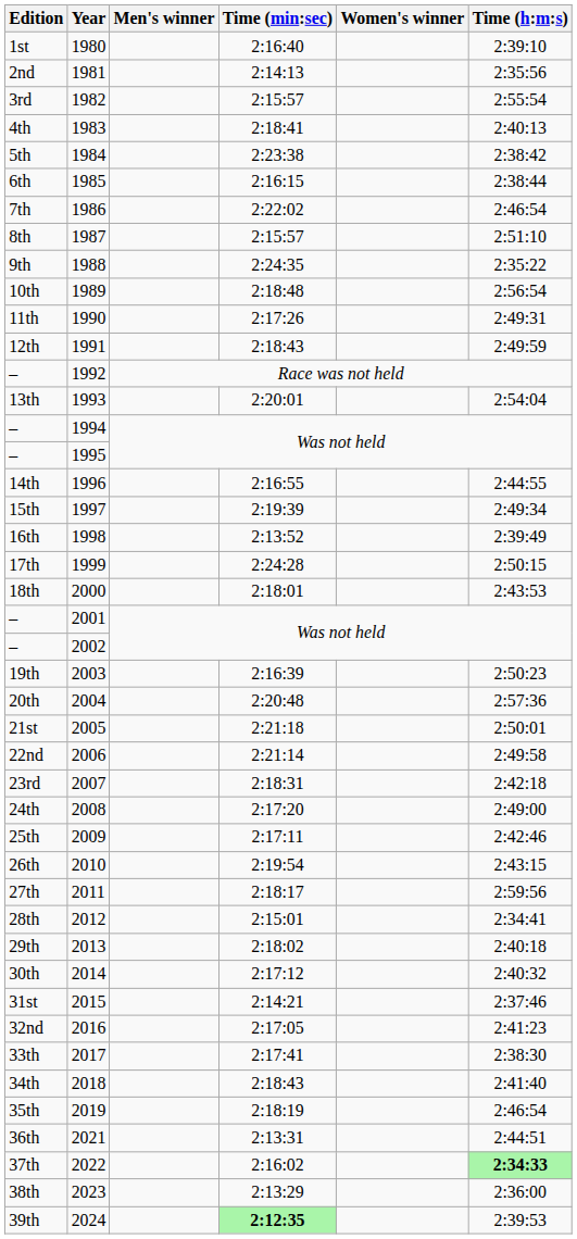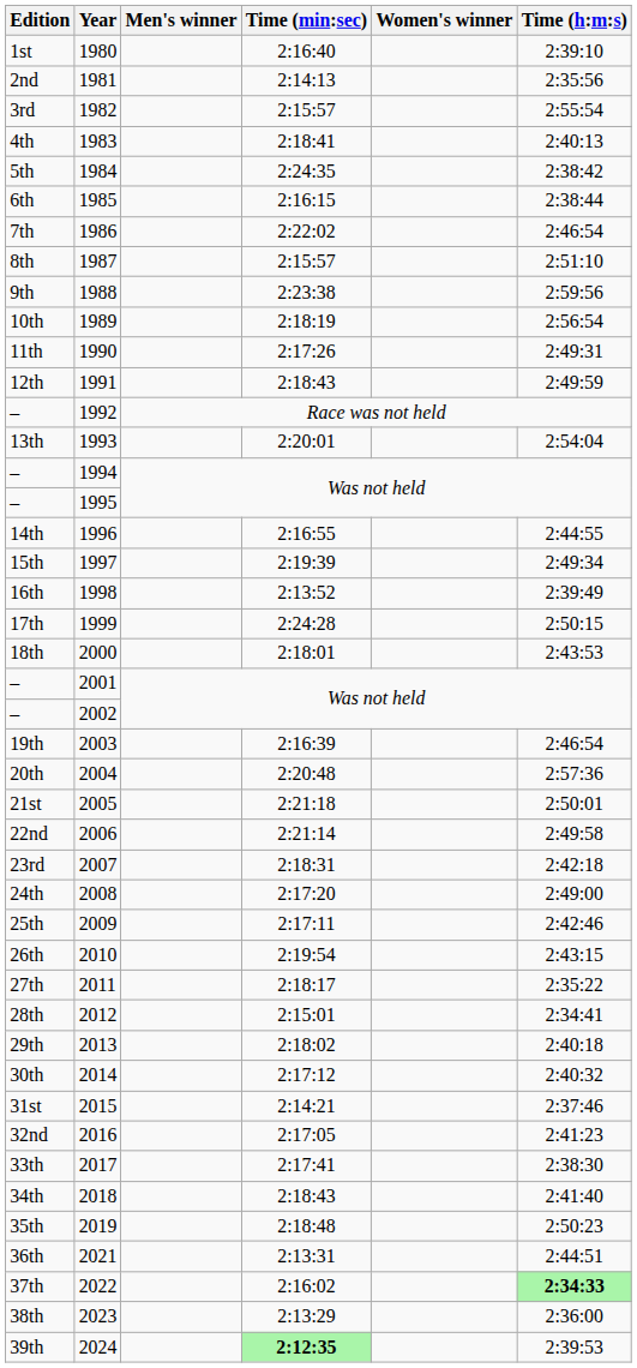 <table class="wikitable">
 <tr>
 <th>Edition</th>
 <th>Year</th>
 <th>Men's winner</th>
 <th>Time (<a href='#'>min</a>:<a href='#'>sec</a>)</th>
 <th>Women's winner</th>
 <th>Time  (<a href='#'>h</a>:<a href='#'>m</a>:<a href='#'>s</a>)</th>
 </tr>
 <tr>
 <td>1st</td>
 <td>1980</td>
 <td></td>
 <td align=center>2:16:40</td>
 <td></td>
 <td align=center>2:39:10</td>
 </tr>
 <tr>
 <td>2nd</td>
 <td>1981</td>
 <td></td>
 <td align=center>2:14:13</td>
 <td></td>
 <td align=center>2:35:56</td>
 </tr>
 <tr>
 <td>3rd</td>
 <td>1982</td>
 <td></td>
 <td align=center>2:15:57</td>
 <td></td>
 <td align=center>2:55:54</td>
 </tr>
 <tr>
 <td>4th</td>
 <td>1983</td>
 <td></td>
 <td align=center>2:18:41</td>
 <td></td>
 <td align=center>2:40:13</td>
 </tr>
 <tr>
 <td>5th</td>
 <td>1984</td>
 <td></td>
-<td align=center>2:23:38</td>
+<td align=center>2:24:35</td>
 <td></td>
 <td align=center>2:38:42</td>
 </tr>
 <tr>
 <td>6th</td>
 <td>1985</td>
 <td></td>
 <td align=center>2:16:15</td>
 <td></td>
 <td align=center>2:38:44</td>
 </tr>
 <tr>
 <td>7th</td>
 <td>1986</td>
 <td></td>
 <td align=center>2:22:02</td>
 <td></td>
 <td align=center>2:46:54</td>
 </tr>
 <tr>
 <td>8th</td>
 <td>1987</td>
 <td></td>
 <td align=center>2:15:57</td>
 <td></td>
 <td align=center>2:51:10</td>
 </tr>
 <tr>
 <td>9th</td>
 <td>1988</td>
 <td></td>
-<td align=center>2:24:35</td>
+<td align=center>2:23:38</td>
 <td></td>
-<td align=center>2:35:22</td>
+<td align=center>2:59:56</td>
 </tr>
 <tr>
 <td>10th</td>
 <td>1989</td>
 <td></td>
-<td align=center>2:18:48</td>
+<td align=center>2:18:19</td>
 <td></td>
 <td align=center>2:56:54</td>
 </tr>
 <tr>
 <td>11th</td>
 <td>1990</td>
 <td></td>
 <td align=center>2:17:26</td>
 <td></td>
 <td align=center>2:49:31</td>
 </tr>
 <tr>
 <td>12th</td>
 <td>1991</td>
 <td></td>
 <td align=center>2:18:43</td>
 <td></td>
 <td align=center>2:49:59</td>
 </tr>
 <tr>
 <td>–</td>
 <td>1992</td>
 <td align=center colspan=6><em>Race was not held</em></td>
 </tr>
 <tr>
 <td>13th</td>
 <td>1993</td>
 <td></td>
 <td align=center>2:20:01</td>
 <td></td>
 <td align=center>2:54:04</td>
 </tr>
 <tr>
 <td>–</td>
 <td>1994</td>
 <td align=center rowspan=2 colspan=6><em>Was not held</em></td>
 </tr>
 <tr>
 <td>–</td>
 <td>1995</td>
 </tr>
 <tr>
 <td>14th</td>
 <td>1996</td>
 <td></td>
 <td align=center>2:16:55</td>
 <td></td>
 <td align=center>2:44:55</td>
 </tr>
 <tr>
 <td>15th</td>
 <td>1997</td>
 <td></td>
 <td align=center>2:19:39</td>
 <td></td>
 <td align=center>2:49:34</td>
 </tr>
 <tr>
 <td>16th</td>
 <td>1998</td>
 <td></td>
 <td align=center>2:13:52</td>
 <td></td>
 <td align=center>2:39:49</td>
 </tr>
 <tr>
 <td>17th</td>
 <td>1999</td>
 <td></td>
 <td align=center>2:24:28</td>
 <td></td>
 <td align=center>2:50:15</td>
 </tr>
 <tr>
 <td>18th</td>
 <td>2000</td>
 <td></td>
 <td align=center>2:18:01</td>
 <td></td>
 <td align=center>2:43:53</td>
 </tr>
 <tr>
 <td>–</td>
 <td>2001</td>
 <td align=center rowspan=2 colspan=6><em>Was not held</em></td>
 </tr>
 <tr>
 <td>–</td>
 <td>2002</td>
 </tr>
 <tr>
 <td>19th</td>
 <td>2003</td>
 <td></td>
 <td align=center>2:16:39</td>
 <td></td>
-<td align=center>2:50:23</td>
+<td align=center>2:46:54</td>
 </tr>
 <tr>
 <td>20th</td>
 <td>2004</td>
 <td></td>
 <td align=center>2:20:48</td>
 <td></td>
 <td align=center>2:57:36</td>
 </tr>
 <tr>
 <td>21st</td>
 <td>2005</td>
 <td></td>
 <td align=center>2:21:18</td>
 <td></td>
 <td align=center>2:50:01</td>
 </tr>
 <tr>
 <td>22nd</td>
 <td>2006</td>
 <td></td>
 <td align=center>2:21:14</td>
 <td></td>
 <td align=center>2:49:58</td>
 </tr>
 <tr>
 <td>23rd</td>
 <td>2007</td>
 <td></td>
 <td align=center>2:18:31</td>
 <td></td>
 <td align=center>2:42:18</td>
 </tr>
 <tr>
 <td>24th</td>
 <td>2008</td>
 <td></td>
 <td align=center>2:17:20</td>
 <td></td>
 <td align=center>2:49:00</td>
 </tr>
 <tr>
 <td>25th</td>
 <td>2009</td>
 <td></td>
 <td align=center>2:17:11</td>
 <td></td>
 <td align=center>2:42:46</td>
 </tr>
 <tr>
 <td>26th</td>
 <td>2010</td>
 <td></td>
 <td align=center>2:19:54</td>
 <td></td>
 <td align=center>2:43:15</td>
 </tr>
 <tr>
 <td>27th</td>
 <td>2011</td>
 <td></td>
 <td align=center>2:18:17</td>
 <td></td>
-<td align=center>2:59:56</td>
+<td align=center>2:35:22</td>
 </tr>
 <tr>
 <td>28th</td>
 <td>2012</td>
 <td></td>
 <td align=center>2:15:01</td>
 <td></td>
 <td align=center>2:34:41</td>
 </tr>
 <tr>
 <td>29th</td>
 <td>2013</td>
 <td></td>
 <td align=center>2:18:02</td>
 <td></td>
 <td align=center>2:40:18</td>
 </tr>
 <tr>
 <td>30th</td>
 <td>2014</td>
 <td></td>
 <td align=center>2:17:12</td>
 <td></td>
 <td align=center>2:40:32</td>
 </tr>
 <tr>
 <td>31st</td>
 <td>2015</td>
 <td></td>
 <td align=center>2:14:21</td>
 <td></td>
 <td align=center>2:37:46</td>
 </tr>
 <tr>
 <td>32nd</td>
 <td>2016</td>
 <td></td>
 <td align=center>2:17:05</td>
 <td></td>
 <td align=center>2:41:23</td>
 </tr>
 <tr>
 <td>33th</td>
 <td>2017</td>
 <td></td>
 <td align=center>2:17:41</td>
 <td></td>
 <td align=center>2:38:30</td>
 </tr>
 <tr>
 <td>34th</td>
 <td>2018</td>
 <td></td>
 <td align=center>2:18:43</td>
 <td></td>
 <td align=center>2:41:40</td>
 </tr>
 <tr>
 <td>35th</td>
 <td>2019</td>
 <td></td>
-<td align=center>2:18:19</td>
+<td align=center>2:18:48</td>
 <td></td>
-<td align=center>2:46:54</td>
+<td align=center>2:50:23</td>
 </tr>
 <tr>
 <td>36th</td>
 <td>2021</td>
 <td></td>
 <td align=center>2:13:31</td>
 <td></td>
 <td align=center>2:44:51</td>
 </tr>
 <tr>
 <td>37th</td>
 <td>2022</td>
 <td></td>
 <td align=center>2:16:02</td>
 <td></td>
 <td align=center style="background:#A9F5A9"><strong>2:34:33</strong></td>
 </tr>
 <tr>
 <td>38th</td>
 <td>2023</td>
 <td></td>
 <td align=center>2:13:29</td>
 <td></td>
 <td align=center>2:36:00</td>
 </tr>
 <tr>
 <td>39th</td>
 <td>2024</td>
 <td></td>
 <td align=center style="background:#A9F5A9"><strong>2:12:35</strong></td>
 <td></td>
 <td align=center>2:39:53</td>
 </tr>
 </table>
